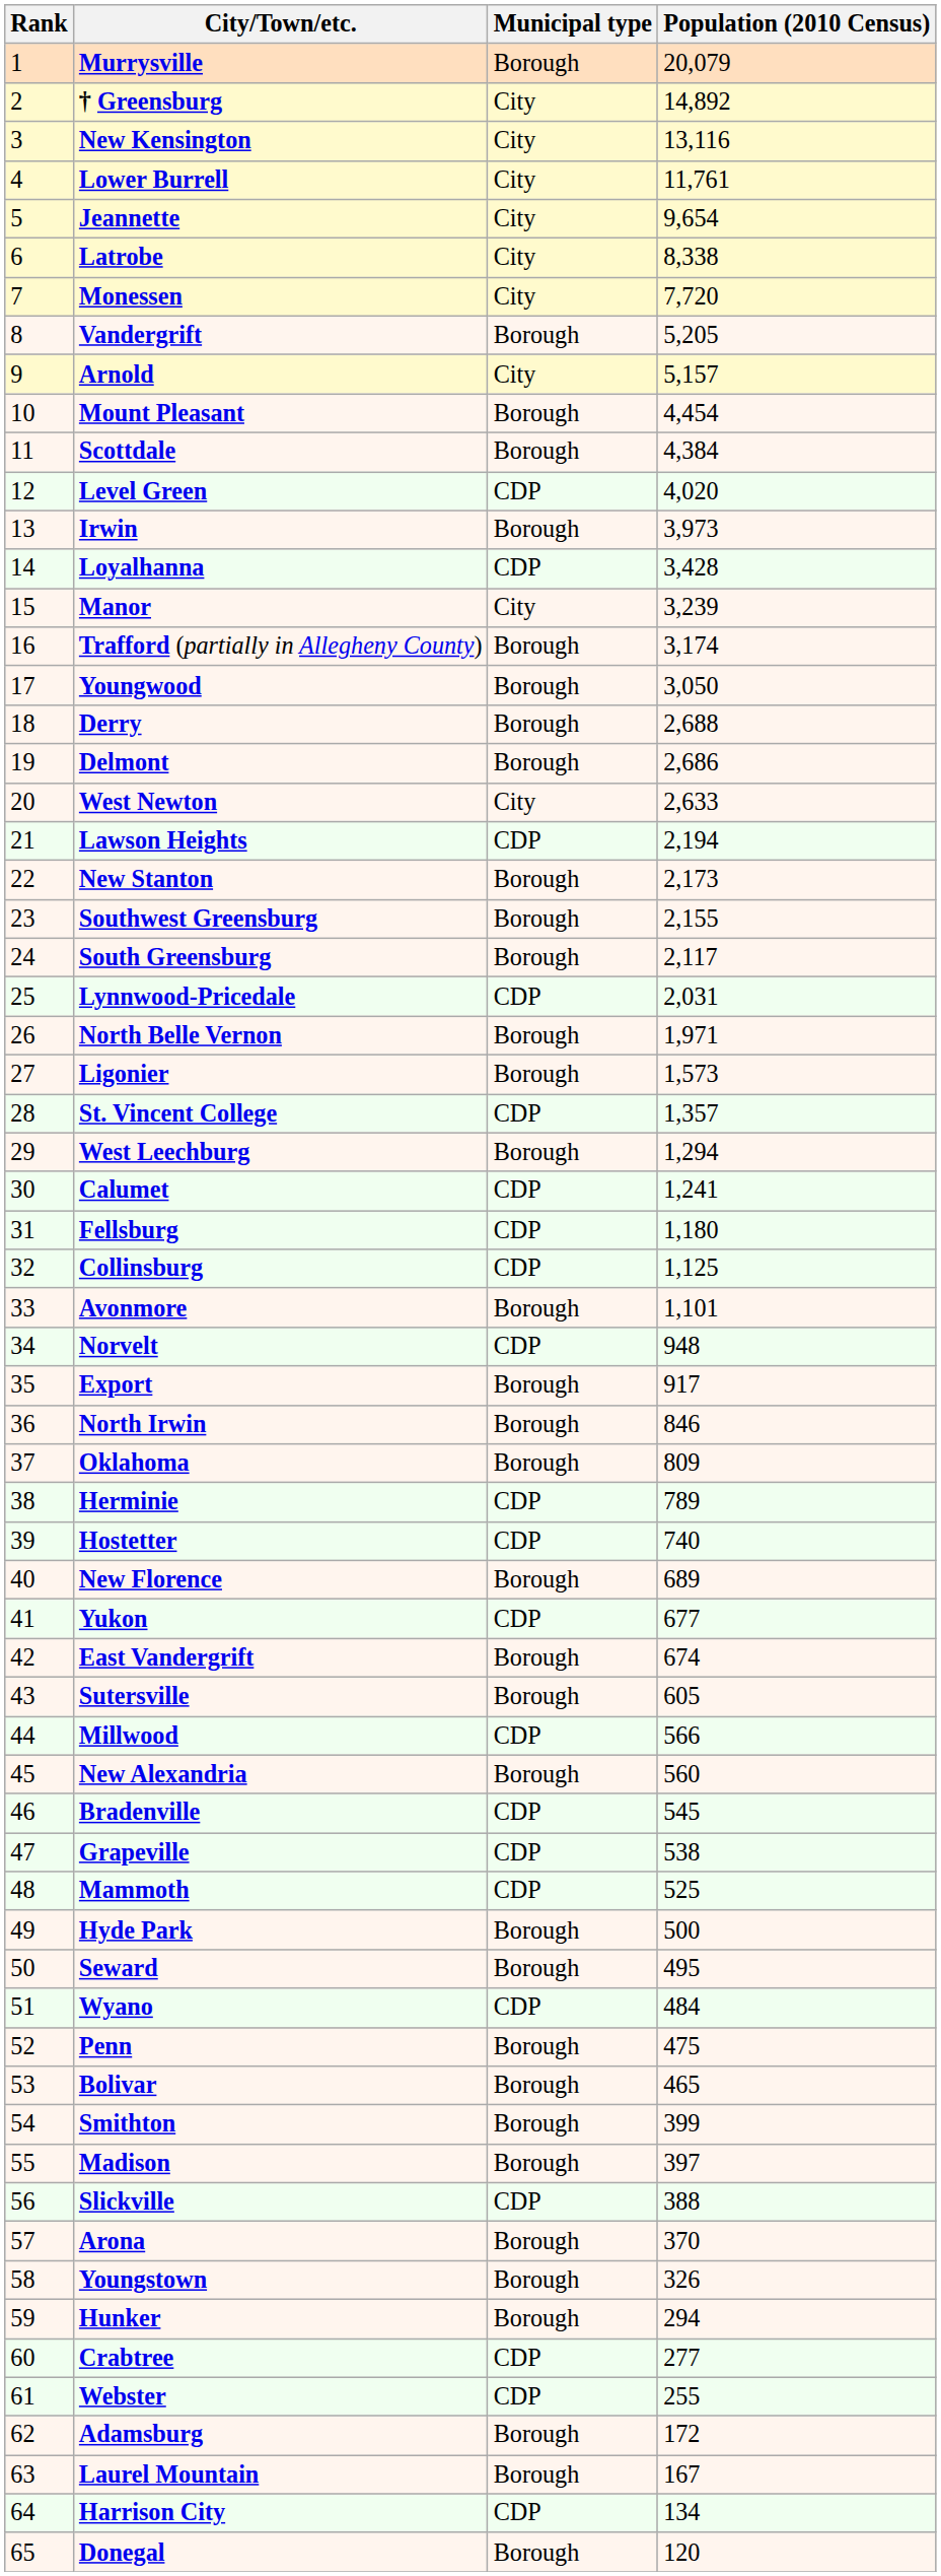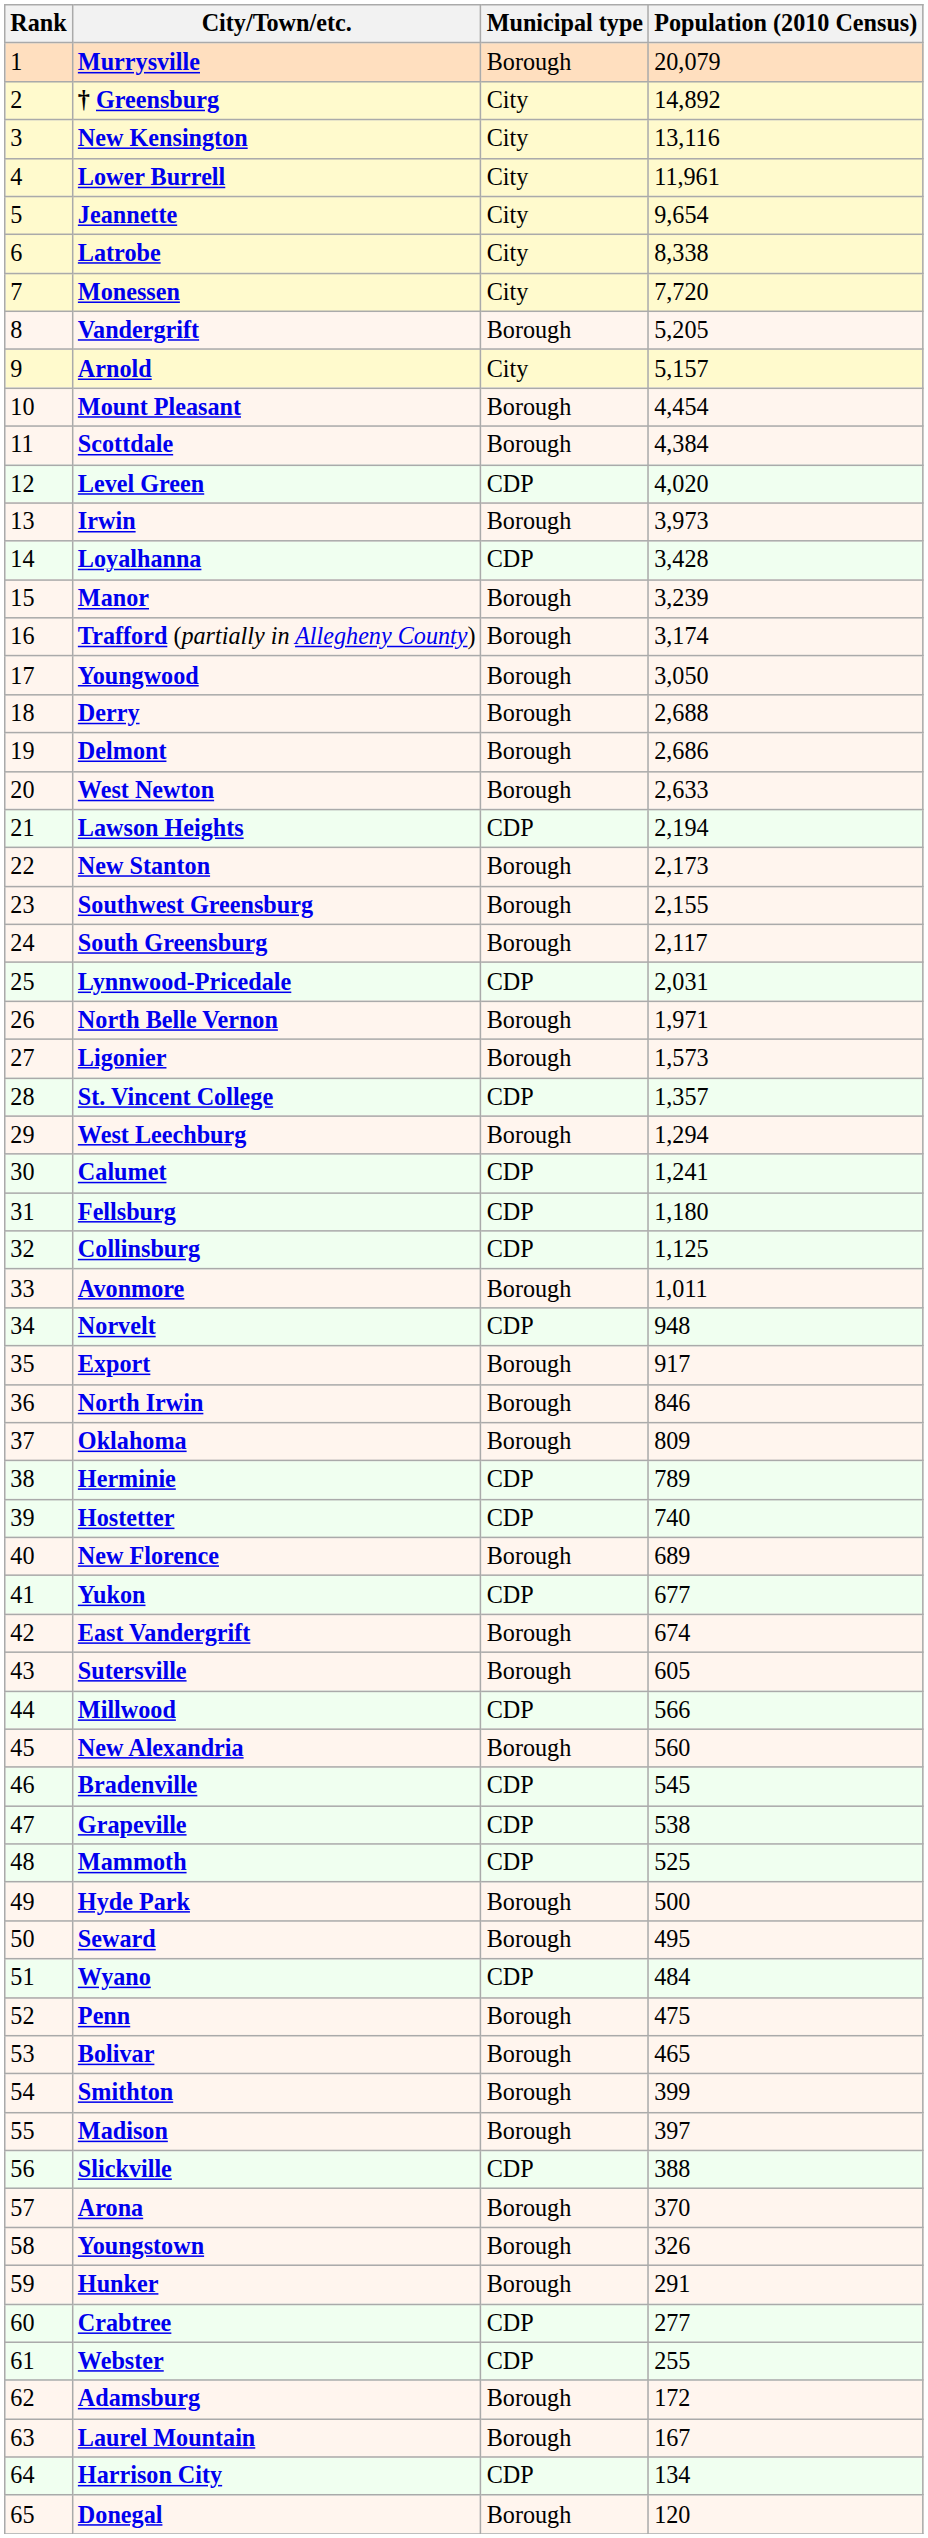 <table class="wikitable sortable">
 <tr>
 <th>Rank</th>
 <th>City/Town/etc.</th>
 <th>Municipal type</th>
 <th>Population (2010 Census)</th>
 </tr>
 <tr style="background-color:#FFDFBF;">
 <td>1</td>
 <td><strong><a href='#'>Murrysville</a></strong></td>
 <td>Borough</td>
 <td>20,079</td>
 </tr>
 <tr style="background-color:#FFFACD;">
 <td>2</td>
 <td><strong>†</strong> <strong><a href='#'>Greensburg</a></strong></td>
 <td>City</td>
 <td>14,892</td>
 </tr>
 <tr style="background-color:#FFFACD;">
 <td>3</td>
 <td><strong><a href='#'>New Kensington</a></strong></td>
 <td>City</td>
 <td>13,116</td>
 </tr>
 <tr style="background-color:#FFFACD;">
 <td>4</td>
 <td><strong><a href='#'>Lower Burrell</a></strong></td>
 <td>City</td>
-<td>11,761</td>
+<td>11,961</td>
 </tr>
 <tr style="background-color:#FFFACD;">
 <td>5</td>
 <td><strong><a href='#'>Jeannette</a></strong></td>
 <td>City</td>
 <td>9,654</td>
 </tr>
 <tr style="background-color:#FFFACD;">
 <td>6</td>
 <td><strong><a href='#'>Latrobe</a></strong></td>
 <td>City</td>
 <td>8,338</td>
 </tr>
 <tr style="background-color:#FFFACD;">
 <td>7</td>
 <td><strong><a href='#'>Monessen</a></strong></td>
 <td>City</td>
 <td>7,720</td>
 </tr>
 <tr style="background-color:#FFF5EE;">
 <td>8</td>
 <td><strong><a href='#'>Vandergrift</a></strong></td>
 <td>Borough</td>
 <td>5,205</td>
 </tr>
 <tr style="background-color:#FFFACD;">
 <td>9</td>
 <td><strong><a href='#'>Arnold</a></strong></td>
 <td>City</td>
 <td>5,157</td>
 </tr>
 <tr style="background-color:#FFF5EE;">
 <td>10</td>
 <td><strong><a href='#'>Mount Pleasant</a></strong></td>
 <td>Borough</td>
 <td>4,454</td>
 </tr>
 <tr style="background-color:#FFF5EE;">
 <td>11</td>
 <td><strong><a href='#'>Scottdale</a></strong></td>
 <td>Borough</td>
 <td>4,384</td>
 </tr>
 <tr style="background-color:#F0FFF0;">
 <td>12</td>
 <td><strong><a href='#'>Level Green</a></strong></td>
 <td>CDP</td>
 <td>4,020</td>
 </tr>
 <tr style="background-color:#FFF5EE;">
 <td>13</td>
 <td><strong><a href='#'>Irwin</a></strong></td>
 <td>Borough</td>
 <td>3,973</td>
 </tr>
 <tr style="background-color:#F0FFF0;">
 <td>14</td>
 <td><strong><a href='#'>Loyalhanna</a></strong></td>
 <td>CDP</td>
 <td>3,428</td>
 </tr>
 <tr style="background-color:#FFF5EE;">
 <td>15</td>
 <td><strong><a href='#'>Manor</a></strong></td>
-<td>City</td>
+<td>Borough</td>
 <td>3,239</td>
 </tr>
 <tr style="background-color:#FFF5EE;">
 <td>16</td>
 <td><strong><a href='#'>Trafford</a></strong> (<em>partially in <a href='#'>Allegheny County</a></em>)</td>
 <td>Borough</td>
 <td>3,174</td>
 </tr>
 <tr style="background-color:#FFF5EE;">
 <td>17</td>
 <td><strong><a href='#'>Youngwood</a></strong></td>
 <td>Borough</td>
 <td>3,050</td>
 </tr>
 <tr style="background-color:#FFF5EE;">
 <td>18</td>
 <td><strong><a href='#'>Derry</a></strong></td>
 <td>Borough</td>
 <td>2,688</td>
 </tr>
 <tr style="background-color:#FFF5EE;">
 <td>19</td>
 <td><strong><a href='#'>Delmont</a></strong></td>
 <td>Borough</td>
 <td>2,686</td>
 </tr>
 <tr style="background-color:#FFF5EE;">
 <td>20</td>
 <td><strong><a href='#'>West Newton</a></strong></td>
-<td>City</td>
+<td>Borough</td>
 <td>2,633</td>
 </tr>
 <tr style="background-color:#F0FFF0;">
 <td>21</td>
 <td><strong><a href='#'>Lawson Heights</a></strong></td>
 <td>CDP</td>
 <td>2,194</td>
 </tr>
 <tr style="background-color:#FFF5EE;">
 <td>22</td>
 <td><strong><a href='#'>New Stanton</a></strong></td>
 <td>Borough</td>
 <td>2,173</td>
 </tr>
 <tr style="background-color:#FFF5EE;">
 <td>23</td>
 <td><strong><a href='#'>Southwest Greensburg</a></strong></td>
 <td>Borough</td>
 <td>2,155</td>
 </tr>
 <tr style="background-color:#FFF5EE;">
 <td>24</td>
 <td><strong><a href='#'>South Greensburg</a></strong></td>
 <td>Borough</td>
 <td>2,117</td>
 </tr>
 <tr style="background-color:#F0FFF0;">
 <td>25</td>
 <td><strong><a href='#'>Lynnwood-Pricedale</a></strong></td>
 <td>CDP</td>
 <td>2,031</td>
 </tr>
 <tr style="background-color:#FFF5EE;">
 <td>26</td>
 <td><strong><a href='#'>North Belle Vernon</a></strong></td>
 <td>Borough</td>
 <td>1,971</td>
 </tr>
 <tr style="background-color:#FFF5EE;">
 <td>27</td>
 <td><strong><a href='#'>Ligonier</a></strong></td>
 <td>Borough</td>
 <td>1,573</td>
 </tr>
 <tr style="background-color:#F0FFF0;">
 <td>28</td>
 <td><strong><a href='#'>St. Vincent College</a></strong></td>
 <td>CDP</td>
 <td>1,357</td>
 </tr>
 <tr style="background-color:#FFF5EE;">
 <td>29</td>
 <td><strong><a href='#'>West Leechburg</a></strong></td>
 <td>Borough</td>
 <td>1,294</td>
 </tr>
 <tr style="background-color:#F0FFF0;">
 <td>30</td>
 <td><strong><a href='#'>Calumet</a></strong></td>
 <td>CDP</td>
 <td>1,241</td>
 </tr>
 <tr style="background-color:#F0FFF0;">
 <td>31</td>
 <td><strong><a href='#'>Fellsburg</a></strong></td>
 <td>CDP</td>
 <td>1,180</td>
 </tr>
 <tr style="background-color:#F0FFF0;">
 <td>32</td>
 <td><strong><a href='#'>Collinsburg</a></strong></td>
 <td>CDP</td>
 <td>1,125</td>
 </tr>
 <tr style="background-color:#FFF5EE;">
 <td>33</td>
 <td><strong><a href='#'>Avonmore</a></strong></td>
 <td>Borough</td>
-<td>1,101</td>
+<td>1,011</td>
 </tr>
 <tr style="background-color:#F0FFF0;">
 <td>34</td>
 <td><strong><a href='#'>Norvelt</a></strong></td>
 <td>CDP</td>
 <td>948</td>
 </tr>
 <tr style="background-color:#FFF5EE;">
 <td>35</td>
 <td><strong><a href='#'>Export</a></strong></td>
 <td>Borough</td>
 <td>917</td>
 </tr>
 <tr style="background-color:#FFF5EE;">
 <td>36</td>
 <td><strong><a href='#'>North Irwin</a></strong></td>
 <td>Borough</td>
 <td>846</td>
 </tr>
 <tr style="background-color:#FFF5EE;">
 <td>37</td>
 <td><strong><a href='#'>Oklahoma</a></strong></td>
 <td>Borough</td>
 <td>809</td>
 </tr>
 <tr style="background-color:#F0FFF0;">
 <td>38</td>
 <td><strong><a href='#'>Herminie</a></strong></td>
 <td>CDP</td>
 <td>789</td>
 </tr>
 <tr style="background-color:#F0FFF0;">
 <td>39</td>
 <td><strong><a href='#'>Hostetter</a></strong></td>
 <td>CDP</td>
 <td>740</td>
 </tr>
 <tr style="background-color:#FFF5EE;">
 <td>40</td>
 <td><strong><a href='#'>New Florence</a></strong></td>
 <td>Borough</td>
 <td>689</td>
 </tr>
 <tr style="background-color:#F0FFF0;">
 <td>41</td>
 <td><strong><a href='#'>Yukon</a></strong></td>
 <td>CDP</td>
 <td>677</td>
 </tr>
 <tr style="background-color:#FFF5EE;">
 <td>42</td>
 <td><strong><a href='#'>East Vandergrift</a></strong></td>
 <td>Borough</td>
 <td>674</td>
 </tr>
 <tr style="background-color:#FFF5EE;">
 <td>43</td>
 <td><strong><a href='#'>Sutersville</a></strong></td>
 <td>Borough</td>
 <td>605</td>
 </tr>
 <tr style="background-color:#F0FFF0;">
 <td>44</td>
 <td><strong><a href='#'>Millwood</a></strong></td>
 <td>CDP</td>
 <td>566</td>
 </tr>
 <tr style="background-color:#FFF5EE;">
 <td>45</td>
 <td><strong><a href='#'>New Alexandria</a></strong></td>
 <td>Borough</td>
 <td>560</td>
 </tr>
 <tr style="background-color:#F0FFF0;">
 <td>46</td>
 <td><strong><a href='#'>Bradenville</a></strong></td>
 <td>CDP</td>
 <td>545</td>
 </tr>
 <tr style="background-color:#F0FFF0;">
 <td>47</td>
 <td><strong><a href='#'>Grapeville</a></strong></td>
 <td>CDP</td>
 <td>538</td>
 </tr>
 <tr style="background-color:#F0FFF0;">
 <td>48</td>
 <td><strong><a href='#'>Mammoth</a></strong></td>
 <td>CDP</td>
 <td>525</td>
 </tr>
 <tr style="background-color:#FFF5EE;">
 <td>49</td>
 <td><strong><a href='#'>Hyde Park</a></strong></td>
 <td>Borough</td>
 <td>500</td>
 </tr>
 <tr style="background-color:#FFF5EE;">
 <td>50</td>
 <td><strong><a href='#'>Seward</a></strong></td>
 <td>Borough</td>
 <td>495</td>
 </tr>
 <tr style="background-color:#F0FFF0;">
 <td>51</td>
 <td><strong><a href='#'>Wyano</a></strong></td>
 <td>CDP</td>
 <td>484</td>
 </tr>
 <tr style="background-color:#FFF5EE;">
 <td>52</td>
 <td><strong><a href='#'>Penn</a></strong></td>
 <td>Borough</td>
 <td>475</td>
 </tr>
 <tr style="background-color:#FFF5EE;">
 <td>53</td>
 <td><strong><a href='#'>Bolivar</a></strong></td>
 <td>Borough</td>
 <td>465</td>
 </tr>
 <tr style="background-color:#FFF5EE;">
 <td>54</td>
 <td><strong><a href='#'>Smithton</a></strong></td>
 <td>Borough</td>
 <td>399</td>
 </tr>
 <tr style="background-color:#FFF5EE;">
 <td>55</td>
 <td><strong><a href='#'>Madison</a></strong></td>
 <td>Borough</td>
 <td>397</td>
 </tr>
 <tr style="background-color:#F0FFF0;">
 <td>56</td>
 <td><strong><a href='#'>Slickville</a></strong></td>
 <td>CDP</td>
 <td>388</td>
 </tr>
 <tr style="background-color:#FFF5EE;">
 <td>57</td>
 <td><strong><a href='#'>Arona</a></strong></td>
 <td>Borough</td>
 <td>370</td>
 </tr>
 <tr style="background-color:#FFF5EE;">
 <td>58</td>
 <td><strong><a href='#'>Youngstown</a></strong></td>
 <td>Borough</td>
 <td>326</td>
 </tr>
 <tr style="background-color:#FFF5EE;">
 <td>59</td>
 <td><strong><a href='#'>Hunker</a></strong></td>
 <td>Borough</td>
-<td>294</td>
+<td>291</td>
 </tr>
 <tr style="background-color:#F0FFF0;">
 <td>60</td>
 <td><strong><a href='#'>Crabtree</a></strong></td>
 <td>CDP</td>
 <td>277</td>
 </tr>
 <tr style="background-color:#F0FFF0;">
 <td>61</td>
 <td><strong><a href='#'>Webster</a></strong></td>
 <td>CDP</td>
 <td>255</td>
 </tr>
 <tr style="background-color:#FFF5EE;">
 <td>62</td>
 <td><strong><a href='#'>Adamsburg</a></strong></td>
 <td>Borough</td>
 <td>172</td>
 </tr>
 <tr style="background-color:#FFF5EE;">
 <td>63</td>
 <td><strong><a href='#'>Laurel Mountain</a></strong></td>
 <td>Borough</td>
 <td>167</td>
 </tr>
 <tr style="background-color:#F0FFF0;">
 <td>64</td>
 <td><strong><a href='#'>Harrison City</a></strong></td>
 <td>CDP</td>
 <td>134</td>
 </tr>
 <tr style="background-color:#FFF5EE;">
 <td>65</td>
 <td><strong><a href='#'>Donegal</a></strong></td>
 <td>Borough</td>
 <td>120</td>
 </tr>
 </table>
